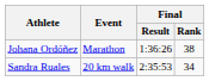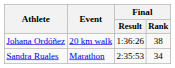 <table class="wikitable" style="font-size:90%">
 <tr>
 <th rowspan="2">Athlete</th>
 <th rowspan="2">Event</th>
 <th colspan="2">Final</th>
 </tr>
 <tr style="font-size:95%">
 <th>Result</th>
 <th>Rank</th>
 </tr>
 <tr align=center>
 <td align=left><a href='#'>Johana Ordóñez</a></td>
-<td align=left><a href='#'>Marathon</a></td>
+<td align=left><a href='#'>20 km walk</a></td>
 <td>1:36:26</td>
 <td>38</td>
 </tr>
 <tr align=center>
 <td align=left><a href='#'>Sandra Ruales</a></td>
-<td align=left><a href='#'>20 km walk</a></td>
+<td align=left><a href='#'>Marathon</a></td>
 <td>2:35:53</td>
 <td>34</td>
 </tr>
 </table>
